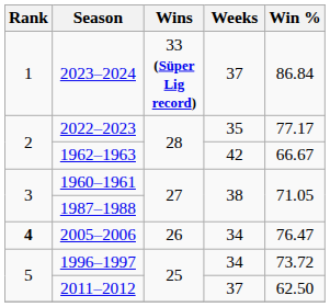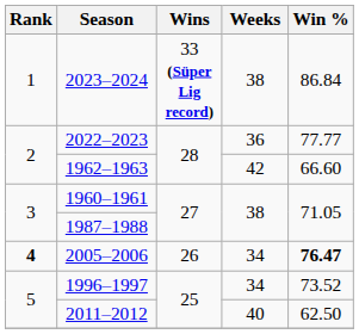 <table class="wikitable sortable">
 <tr>
 <th>Rank</th>
 <th width=80>Season</th>
 <th width=50>Wins</th>
 <th width=50>Weeks</th>
 <th width=50>Win %</th>
 </tr>
 <tr align=center>
 <td>1</td>
 <td><a href='#'>2023–2024</a></td>
 <td>33<br><small><strong>(<a href='#'>Süper Lig record</a>)</strong></small></td>
-<td>37</td>
+<td>38</td>
 <td>86.84</td>
 </tr>
 <tr align=center>
 <td rowspan=2>2</td>
 <td><a href='#'>2022–2023</a></td>
 <td rowspan=2>28</td>
-<td>35</td>
-<td>77.17</td>
+<td>36</td>
+<td>77.77</td>
 </tr>
 <tr align=center>
 <td><a href='#'>1962–1963</a></td>
 <td>42</td>
-<td>66.67</td>
+<td>66.60</td>
 </tr>
 <tr align=center>
 <td rowspan=2>3</td>
 <td><a href='#'>1960–1961</a></td>
 <td rowspan=2>27</td>
 <td rowspan=2>38</td>
 <td rowspan=2>71.05</td>
 </tr>
 <tr align=center>
 <td><a href='#'>1987–1988</a></td>
 </tr>
 <tr align=center>
 <td><strong>4</strong></td>
 <td><a href='#'>2005–2006</a></td>
 <td>26</td>
 <td>34</td>
-<td>76.47</td>
+<td><strong>76.47</strong></td>
 </tr>
 <tr align=center>
 <td rowspan=2>5</td>
 <td><a href='#'>1996–1997</a></td>
 <td rowspan=2>25</td>
 <td>34</td>
-<td>73.72</td>
+<td>73.52</td>
 </tr>
 <tr align=center>
 <td><a href='#'>2011–2012</a></td>
-<td>37</td>
+<td>40</td>
 <td>62.50</td>
 </tr>
 <tr align=center>
 </tr>
 </table>
